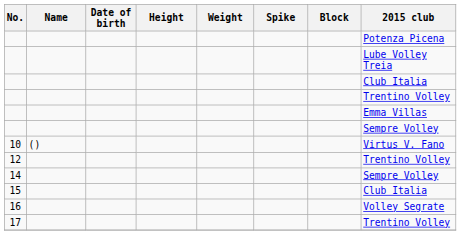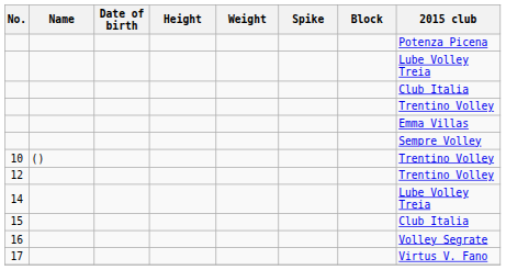 <table class="wikitable sortable" style="font-size:100%; text-align:center;">
 <tr>
 <th>No.</th>
 <th style="width:12em">Name</th>
 <th style="width:8em">Date of birth</th>
 <th style="width:10em">Height</th>
 <th style="width:9em">Weight</th>
 <th style="width:9em">Spike</th>
 <th style="width:9em">Block</th>
 <th style="width:18em">2015 club</th>
 </tr>
 <tr>
 <td></td>
 <td align=left></td>
 <td align=right></td>
 <td></td>
 <td></td>
 <td></td>
 <td></td>
 <td align=left> <a href='#'>Potenza Picena</a></td>
 </tr>
 <tr>
 <td></td>
 <td align=left></td>
 <td align=right></td>
 <td></td>
 <td></td>
 <td></td>
 <td></td>
 <td align=left> <a href='#'>Lube Volley Treia</a></td>
 </tr>
 <tr>
 <td></td>
 <td align=left></td>
 <td align=right></td>
 <td></td>
 <td></td>
 <td></td>
 <td></td>
 <td align=left> <a href='#'>Club Italia</a></td>
 </tr>
 <tr>
 <td></td>
 <td align=left></td>
 <td align=right></td>
 <td></td>
 <td></td>
 <td></td>
 <td></td>
 <td align=left> <a href='#'>Trentino Volley</a></td>
 </tr>
 <tr>
 <td></td>
 <td align=left></td>
 <td align=right></td>
 <td></td>
 <td></td>
 <td></td>
 <td></td>
 <td align=left> <a href='#'>Emma Villas</a></td>
 </tr>
 <tr>
 <td></td>
 <td align=left></td>
 <td align=right></td>
 <td></td>
 <td></td>
 <td></td>
 <td></td>
 <td align=left> <a href='#'>Sempre Volley</a></td>
 </tr>
 <tr>
 <td>10</td>
 <td align=left> ()</td>
 <td align=right></td>
 <td></td>
 <td></td>
 <td></td>
 <td></td>
-<td align=left> <a href='#'>Virtus V. Fano</a></td>
+<td align=left> <a href='#'>Trentino Volley</a></td>
 </tr>
 <tr>
 <td>12</td>
 <td align=left></td>
 <td align=right></td>
 <td></td>
 <td></td>
 <td></td>
 <td></td>
 <td align=left> <a href='#'>Trentino Volley</a></td>
 </tr>
 <tr>
 <td>14</td>
 <td align=left></td>
 <td align=right></td>
 <td></td>
 <td></td>
 <td></td>
 <td></td>
-<td align=left> <a href='#'>Sempre Volley</a></td>
+<td align=left> <a href='#'>Lube Volley Treia</a></td>
 </tr>
 <tr>
 <td>15</td>
 <td align=left></td>
 <td align=right></td>
 <td></td>
 <td></td>
 <td></td>
 <td></td>
 <td align=left> <a href='#'>Club Italia</a></td>
 </tr>
 <tr>
 <td>16</td>
 <td align=left></td>
 <td align=right></td>
 <td></td>
 <td></td>
 <td></td>
 <td></td>
 <td align=left> <a href='#'>Volley Segrate</a></td>
 </tr>
 <tr>
 <td>17</td>
 <td align=left></td>
 <td align=right></td>
 <td></td>
 <td></td>
 <td></td>
 <td></td>
-<td align=left> <a href='#'>Trentino Volley</a></td>
+<td align=left> <a href='#'>Virtus V. Fano</a></td>
 </tr>
 <tr>
 </tr>
 </table>
